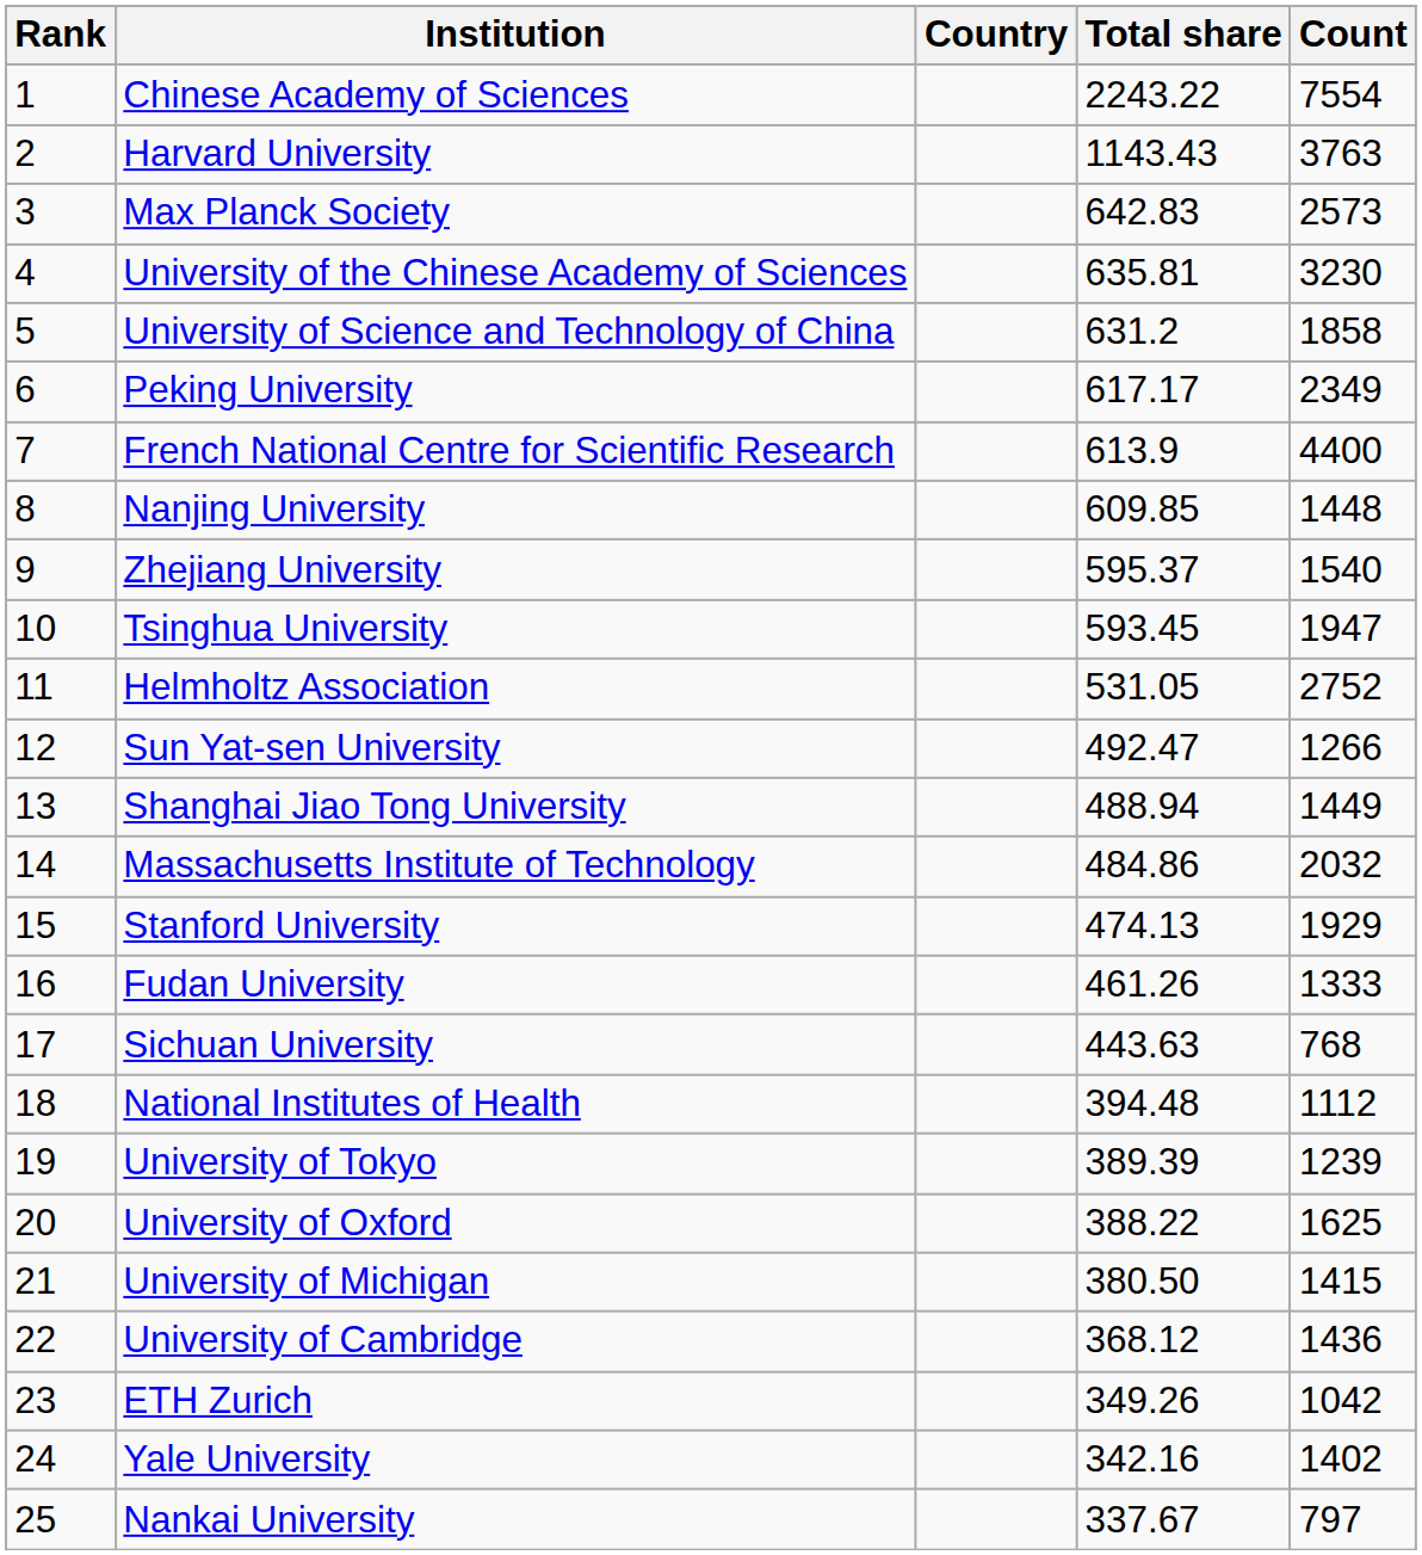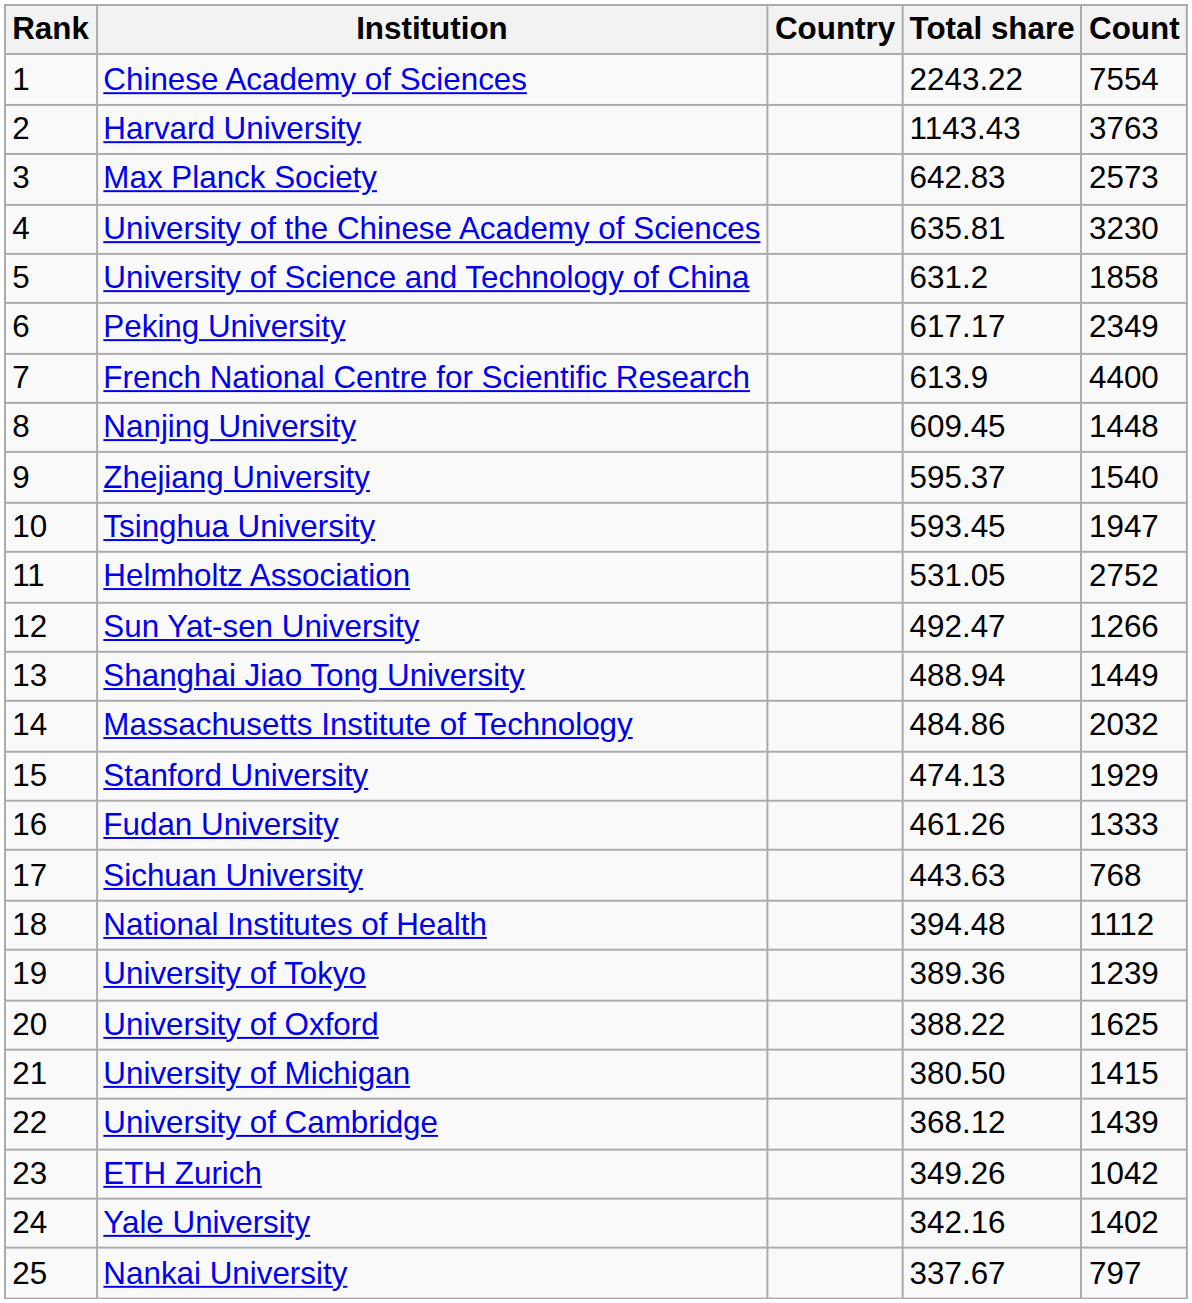 <table class="wikitable sortable">
 <tr>
 <th>Rank</th>
 <th>Institution</th>
 <th>Country</th>
 <th>Total share</th>
 <th>Count</th>
 </tr>
 <tr>
 <td>1</td>
 <td><a href='#'>Chinese Academy of Sciences</a></td>
 <td></td>
 <td>2243.22</td>
 <td>7554</td>
 </tr>
 <tr>
 <td>2</td>
 <td><a href='#'>Harvard University</a></td>
 <td></td>
 <td>1143.43</td>
 <td>3763</td>
 </tr>
 <tr>
 <td>3</td>
 <td><a href='#'>Max Planck Society</a></td>
 <td></td>
 <td>642.83</td>
 <td>2573</td>
 </tr>
 <tr>
 <td>4</td>
 <td><a href='#'>University of the Chinese Academy of Sciences</a></td>
 <td></td>
 <td>635.81</td>
 <td>3230</td>
 </tr>
 <tr>
 <td>5</td>
 <td><a href='#'>University of Science and Technology of China</a></td>
 <td></td>
 <td>631.2</td>
 <td>1858</td>
 </tr>
 <tr>
 <td>6</td>
 <td><a href='#'>Peking University</a></td>
 <td></td>
 <td>617.17</td>
 <td>2349</td>
 </tr>
 <tr>
 <td>7</td>
 <td><a href='#'>French National Centre for Scientific Research</a></td>
 <td></td>
 <td>613.9</td>
 <td>4400</td>
 </tr>
 <tr>
 <td>8</td>
 <td><a href='#'>Nanjing University</a></td>
 <td></td>
-<td>609.85</td>
+<td>609.45</td>
 <td>1448</td>
 </tr>
 <tr>
 <td>9</td>
 <td><a href='#'>Zhejiang University</a></td>
 <td></td>
 <td>595.37</td>
 <td>1540</td>
 </tr>
 <tr>
 <td>10</td>
 <td><a href='#'>Tsinghua University</a></td>
 <td></td>
 <td>593.45</td>
 <td>1947</td>
 </tr>
 <tr>
 <td>11</td>
 <td><a href='#'>Helmholtz Association</a></td>
 <td></td>
 <td>531.05</td>
 <td>2752</td>
 </tr>
 <tr>
 <td>12</td>
 <td><a href='#'>Sun Yat-sen University</a></td>
 <td></td>
 <td>492.47</td>
 <td>1266</td>
 </tr>
 <tr>
 <td>13</td>
 <td><a href='#'>Shanghai Jiao Tong University</a></td>
 <td></td>
 <td>488.94</td>
 <td>1449</td>
 </tr>
 <tr>
 <td>14</td>
 <td><a href='#'>Massachusetts Institute of Technology</a></td>
 <td></td>
 <td>484.86</td>
 <td>2032</td>
 </tr>
 <tr>
 <td>15</td>
 <td><a href='#'>Stanford University</a></td>
 <td></td>
 <td>474.13</td>
 <td>1929</td>
 </tr>
 <tr>
 <td>16</td>
 <td><a href='#'>Fudan University</a></td>
 <td></td>
 <td>461.26</td>
 <td>1333</td>
 </tr>
 <tr>
 <td>17</td>
 <td><a href='#'>Sichuan University</a></td>
 <td></td>
 <td>443.63</td>
 <td>768</td>
 </tr>
 <tr>
 <td>18</td>
 <td><a href='#'>National Institutes of Health</a></td>
 <td></td>
 <td>394.48</td>
 <td>1112</td>
 </tr>
 <tr>
 <td>19</td>
 <td><a href='#'>University of Tokyo</a></td>
 <td></td>
-<td>389.39</td>
+<td>389.36</td>
 <td>1239</td>
 </tr>
 <tr>
 <td>20</td>
 <td><a href='#'>University of Oxford</a></td>
 <td></td>
 <td>388.22</td>
 <td>1625</td>
 </tr>
 <tr>
 <td>21</td>
 <td><a href='#'>University of Michigan</a></td>
 <td></td>
 <td>380.50</td>
 <td>1415</td>
 </tr>
 <tr>
 <td>22</td>
 <td><a href='#'>University of Cambridge</a></td>
 <td></td>
 <td>368.12</td>
-<td>1436</td>
+<td>1439</td>
 </tr>
 <tr>
 <td>23</td>
 <td><a href='#'>ETH Zurich</a></td>
 <td></td>
 <td>349.26</td>
 <td>1042</td>
 </tr>
 <tr>
 <td>24</td>
 <td><a href='#'>Yale University</a></td>
 <td></td>
 <td>342.16</td>
 <td>1402</td>
 </tr>
 <tr>
 <td>25</td>
 <td><a href='#'>Nankai University</a></td>
 <td></td>
 <td>337.67</td>
 <td>797</td>
 </tr>
 </table>
